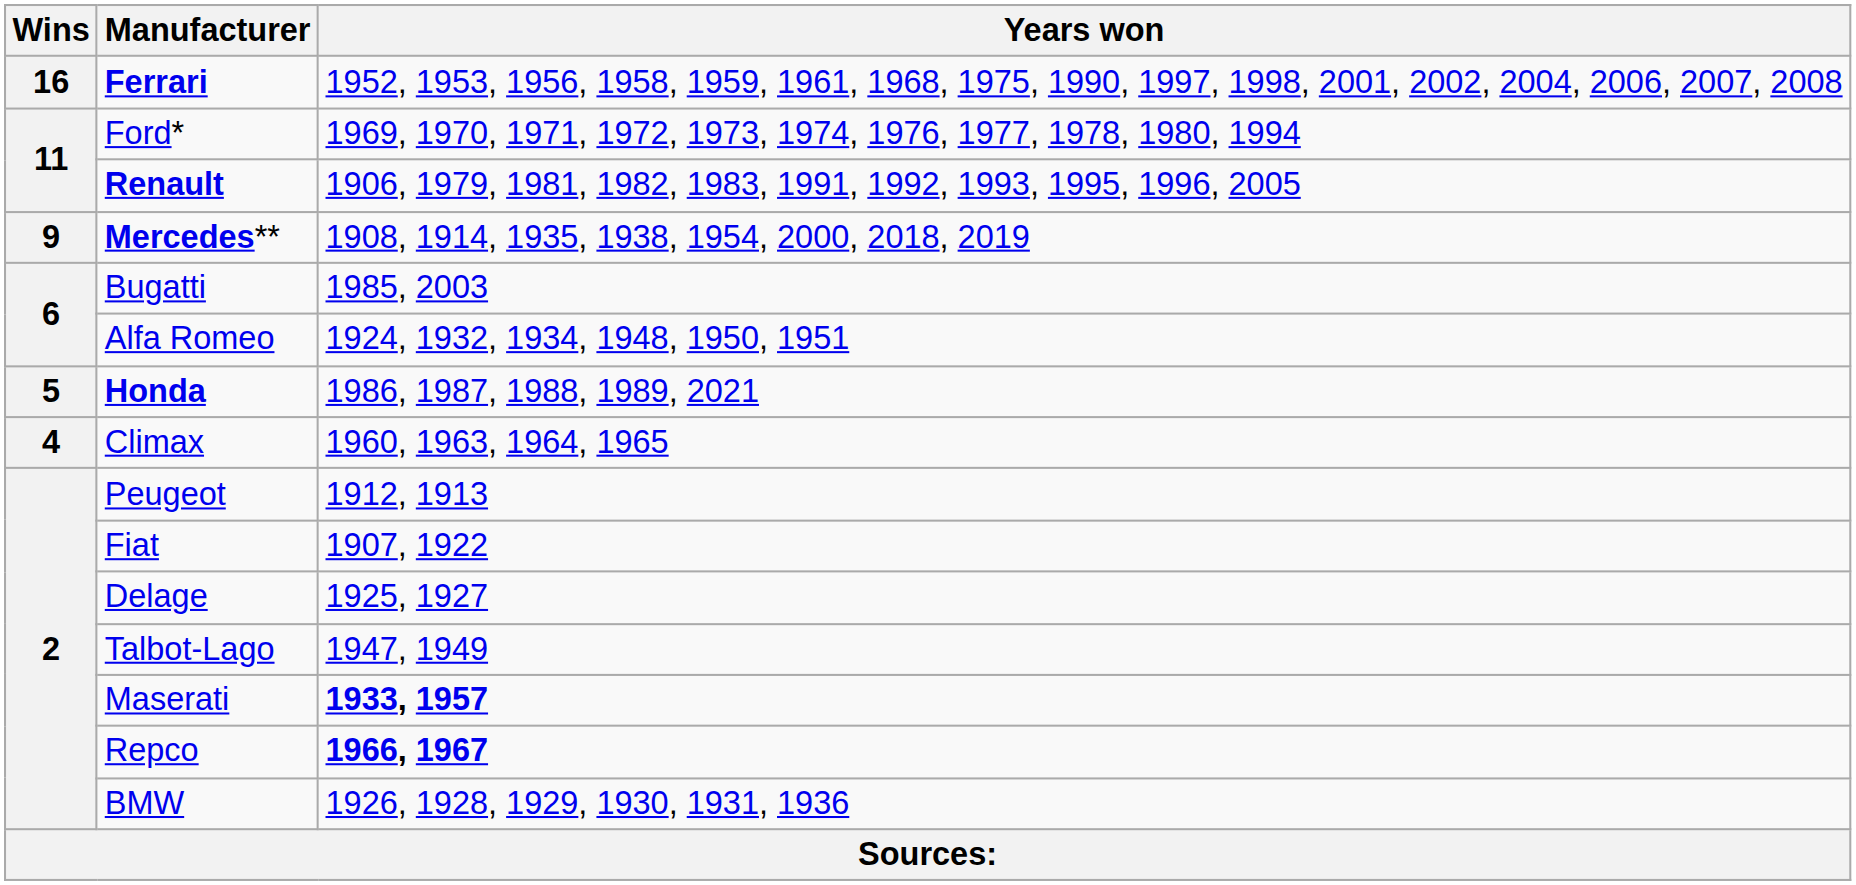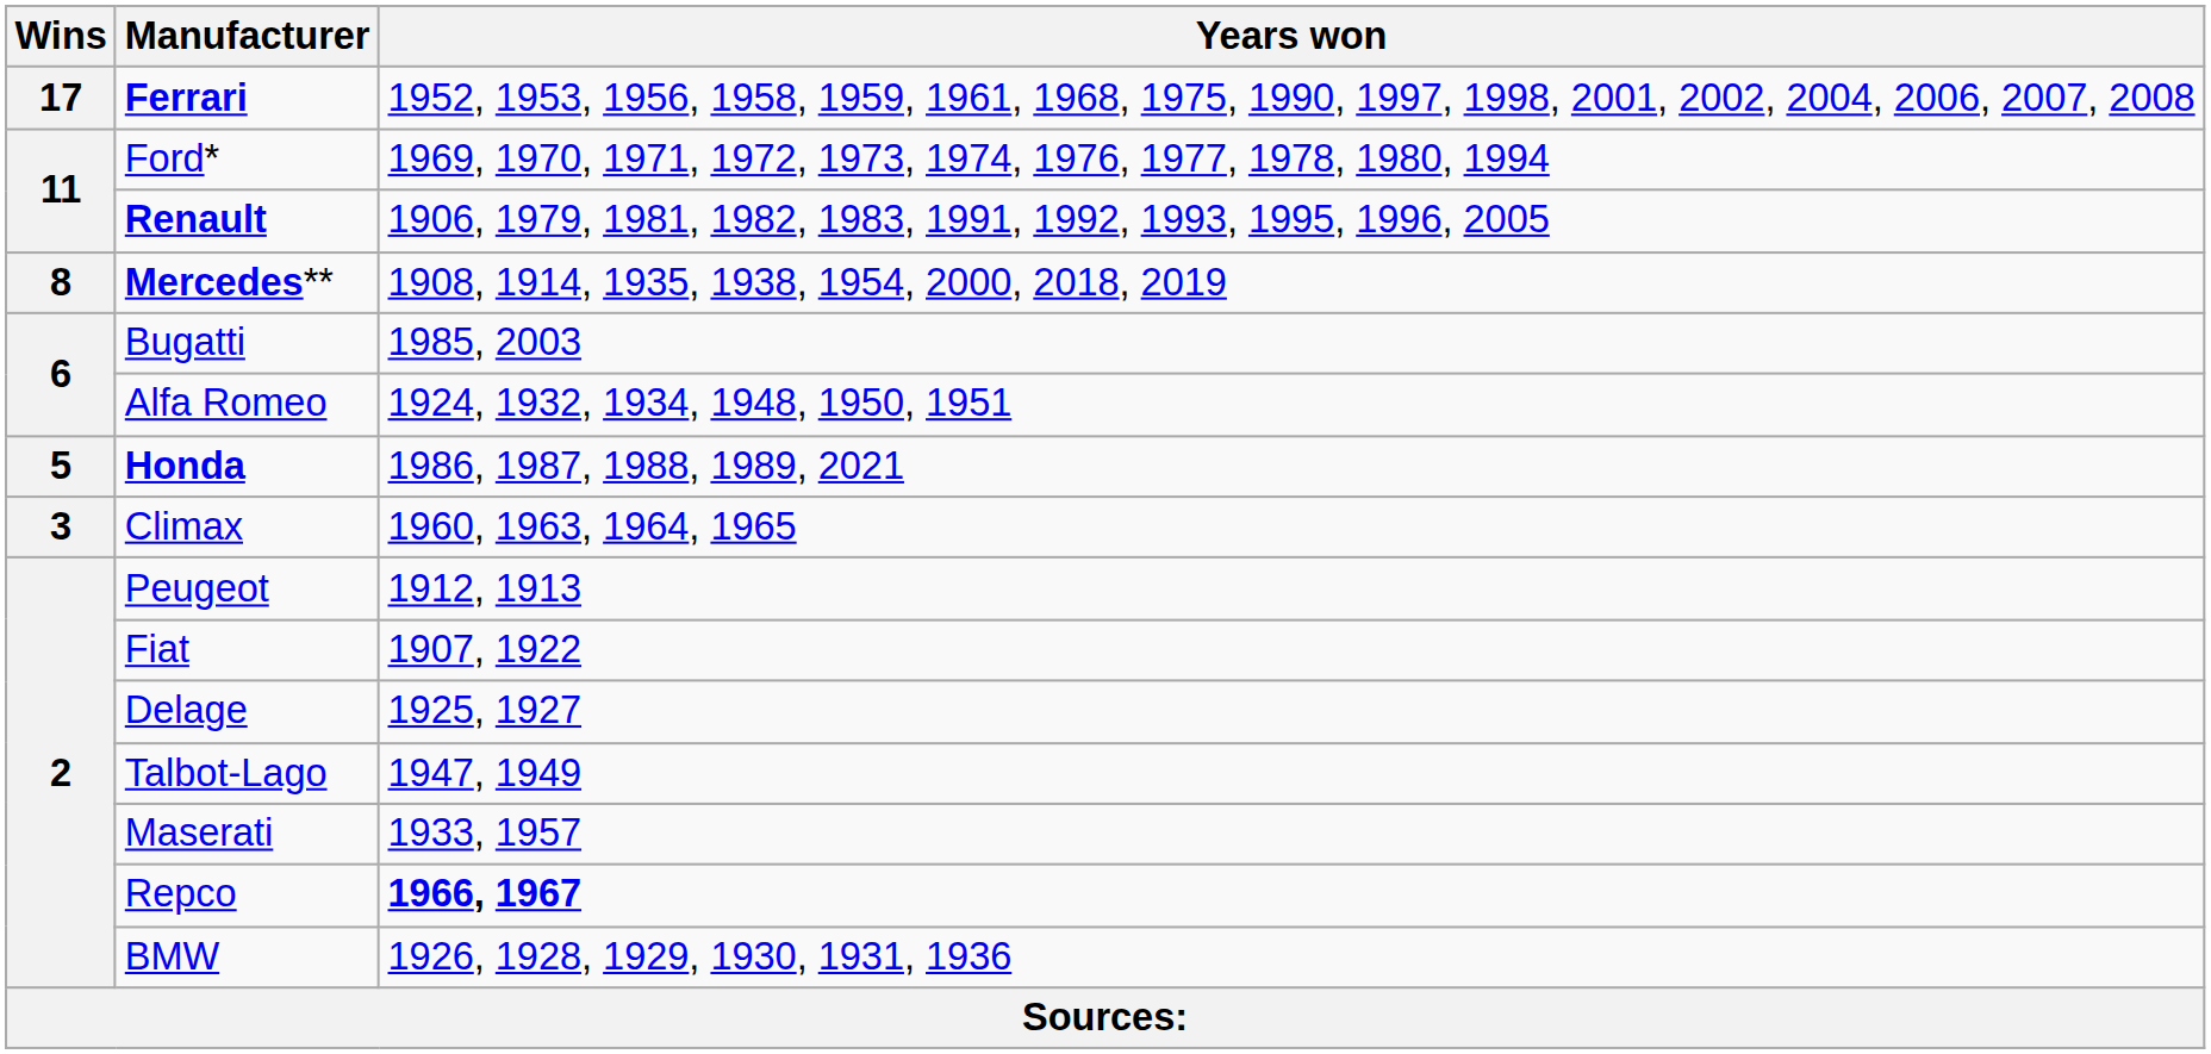 <table class="wikitable">
 <tr>
 <th>Wins</th>
 <th>Manufacturer</th>
 <th>Years won</th>
 </tr>
 <tr>
-<th>16</th>
+<th>17</th>
 <td> <strong><a href='#'>Ferrari</a></strong></td>
 <td><a href='#'>1952</a>, <a href='#'>1953</a>, <a href='#'>1956</a>, <a href='#'>1958</a>, <a href='#'>1959</a>, <a href='#'>1961</a>, <a href='#'>1968</a>, <a href='#'>1975</a>, <a href='#'>1990</a>, <a href='#'>1997</a>, <a href='#'>1998</a>, <a href='#'>2001</a>, <a href='#'>2002</a>, <a href='#'>2004</a>, <a href='#'>2006</a>, <a href='#'>2007</a>, <a href='#'>2008</a></td>
 </tr>
 <tr>
 <th rowspan="2">11</th>
 <td> <a href='#'>Ford</a>*</td>
 <td><a href='#'>1969</a>, <a href='#'>1970</a>, <a href='#'>1971</a>, <a href='#'>1972</a>, <a href='#'>1973</a>, <a href='#'>1974</a>, <a href='#'>1976</a>, <a href='#'>1977</a>, <a href='#'>1978</a>, <a href='#'>1980</a>, <a href='#'>1994</a></td>
 </tr>
 <tr>
 <td> <strong><a href='#'>Renault</a></strong></td>
 <td><span><a href='#'>1906</a></span>, <a href='#'>1979</a>, <a href='#'>1981</a>, <a href='#'>1982</a>, <a href='#'>1983</a>, <a href='#'>1991</a>, <a href='#'>1992</a>, <a href='#'>1993</a>, <a href='#'>1995</a>, <a href='#'>1996</a>, <a href='#'>2005</a></td>
 </tr>
 <tr>
-<th>9</th>
+<th>8</th>
 <td> <strong><a href='#'>Mercedes</a></strong>**</td>
 <td><span><a href='#'>1908</a></span>, <span><a href='#'>1914</a></span>, <span><a href='#'>1935</a></span>, <span><a href='#'>1938</a></span>, <a href='#'>1954</a>, <a href='#'>2000</a>, <a href='#'>2018</a>, <a href='#'>2019</a></td>
 </tr>
 <tr>
 <th rowspan="2">6</th>
 <td> <a href='#'>Bugatti</a></td>
 <td><a href='#'>1985</a>, <a href='#'>2003</a></td>
 </tr>
 <tr>
 <td> <a href='#'>Alfa Romeo</a></td>
 <td><span><a href='#'>1924</a></span>, <span><a href='#'>1932</a></span>, <span><a href='#'>1934</a></span>, <span><a href='#'>1948</a></span>, <a href='#'>1950</a>, <a href='#'>1951</a></td>
 </tr>
 <tr>
 <th>5</th>
 <td> <a href='#'><strong>Honda</strong></a></td>
 <td><a href='#'>1986</a>, <a href='#'>1987</a>, <a href='#'>1988</a>, <a href='#'>1989</a>, <a href='#'>2021</a></td>
 </tr>
 <tr>
-<th>4</th>
+<th>3</th>
 <td> <a href='#'>Climax</a></td>
 <td><a href='#'>1960</a>, <a href='#'>1963</a>, <a href='#'>1964</a>, <a href='#'>1965</a></td>
 </tr>
 <tr>
 <th rowspan="7">2</th>
 <td> <a href='#'>Peugeot</a></td>
 <td><span><a href='#'>1912</a></span>, <span><a href='#'>1913</a></span></td>
 </tr>
 <tr>
 <td> <a href='#'>Fiat</a></td>
 <td><span><a href='#'>1907</a></span>, <span><a href='#'>1922</a></span></td>
 </tr>
 <tr>
 <td> <a href='#'>Delage</a></td>
 <td><span><a href='#'>1925</a></span>, <span><a href='#'>1927</a></span></td>
 </tr>
 <tr>
 <td> <a href='#'>Talbot-Lago</a></td>
 <td><span><a href='#'>1947</a></span>, <span><a href='#'>1949</a></span></td>
 </tr>
 <tr>
 <td> <a href='#'>Maserati</a></td>
-<td><strong><span><a href='#'>1933</a></span>, <a href='#'>1957</a></strong></td>
+<td><span><a href='#'>1933</a></span>, <a href='#'>1957</a></td>
 </tr>
 <tr>
 <td> <a href='#'>Repco</a></td>
 <td><strong><a href='#'>1966</a>, <a href='#'>1967</a></strong></td>
 </tr>
 <tr>
 <td> <a href='#'>BMW</a></td>
 <td><span><a href='#'>1926</a></span>, <span><a href='#'>1928</a></span>, <span><a href='#'>1929</a></span>, <span><a href='#'>1930</a></span>, <span><a href='#'>1931</a></span>, <span><a href='#'>1936</a></span></td>
 </tr>
 <tr>
 <th colspan=3>Sources:</th>
 </tr>
 </table>
